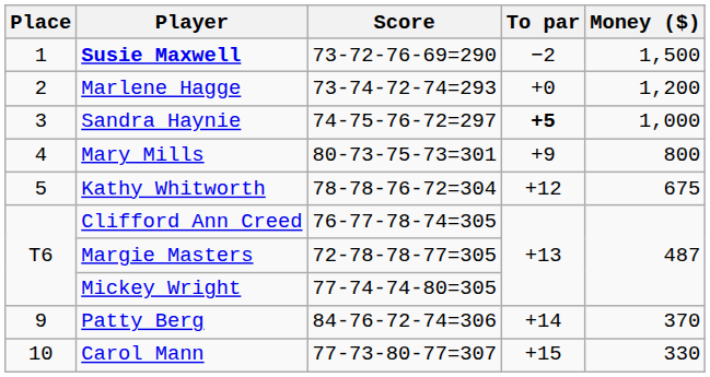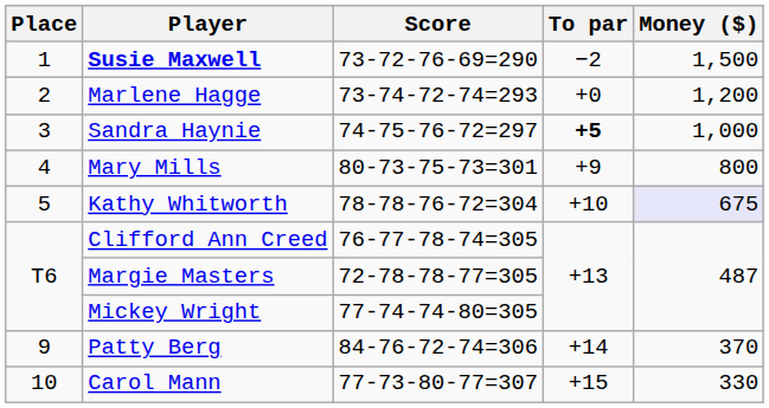 <table class="wikitable">
 <tr>
 <th>Place</th>
 <th>Player</th>
 <th>Score</th>
 <th>To par</th>
 <th>Money ($)</th>
 </tr>
 <tr>
 <td align=center>1</td>
 <td> <strong><a href='#'>Susie Maxwell</a></strong></td>
 <td>73-72-76-69=290</td>
 <td align=center>−2</td>
 <td align=right>1,500</td>
 </tr>
 <tr>
 <td align=center>2</td>
 <td> <a href='#'>Marlene Hagge</a></td>
 <td>73-74-72-74=293</td>
 <td align=center>+0</td>
 <td align=right>1,200</td>
 </tr>
 <tr>
 <td align=center>3</td>
 <td> <a href='#'>Sandra Haynie</a></td>
 <td>74-75-76-72=297</td>
 <td align=center><strong>+5</strong></td>
 <td align=right>1,000</td>
 </tr>
 <tr>
 <td align=center>4</td>
 <td> <a href='#'>Mary Mills</a></td>
 <td>80-73-75-73=301</td>
 <td align=center>+9</td>
 <td align=right>800</td>
 </tr>
 <tr>
 <td align=center>5</td>
 <td> <a href='#'>Kathy Whitworth</a></td>
 <td>78-78-76-72=304</td>
-<td align=center>+12</td>
-<td align=right>675</td>
+<td align=center>+10</td>
+<td align=right style="background: lavender;">675</td>
 </tr>
 <tr>
 <td align=center rowspan=3>T6</td>
 <td> <a href='#'>Clifford Ann Creed</a></td>
 <td>76-77-78-74=305</td>
 <td align=center rowspan=3>+13</td>
 <td align=right rowspan=3>487</td>
 </tr>
 <tr>
 <td> <a href='#'>Margie Masters</a></td>
 <td>72-78-78-77=305</td>
 </tr>
 <tr>
 <td> <a href='#'>Mickey Wright</a></td>
 <td>77-74-74-80=305</td>
 </tr>
 <tr>
 <td align=center>9</td>
 <td> <a href='#'>Patty Berg</a></td>
 <td>84-76-72-74=306</td>
 <td align=center>+14</td>
 <td align=right>370</td>
 </tr>
 <tr>
 <td align=center>10</td>
 <td> <a href='#'>Carol Mann</a></td>
 <td>77-73-80-77=307</td>
 <td align=center>+15</td>
 <td align=right>330</td>
 </tr>
 </table>
